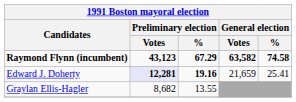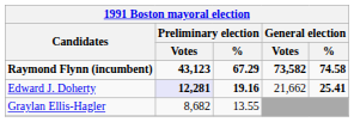 <table class=wikitable>
 <tr>
 <th colspan=5><a href='#'>1991 Boston mayoral election</a></th>
 </tr>
 <tr>
 <th colspan=1 rowspan=2><strong>Candidates</strong></th>
 <th colspan=2><strong>Preliminary election</strong></th>
 <th colspan=2><strong>General election</strong></th>
 </tr>
 <tr>
 <th>Votes</th>
 <th>%</th>
 <th>Votes</th>
 <th>%</th>
 </tr>
 <tr>
 <td><strong>Raymond Flynn (incumbent)</strong></td>
 <td align="right"><strong>43,123</strong></td>
 <td align="right"><strong>67.29</strong></td>
-<td align="right"><strong>63,582</strong></td>
+<td align="right"><strong>73,582</strong></td>
 <td align="right"><strong>74.58</strong></td>
 </tr>
 <tr>
 <td><a href='#'>Edward J. Doherty</a></td>
 <td align="right" style="background: lavender;"><strong>12,281</strong></td>
 <td align="right"><strong>19.16</strong></td>
-<td align="right">21,659</td>
-<td align="right">25.41</td>
+<td align="right">21,662</td>
+<td align="right"><strong>25.41</strong></td>
 </tr>
 <tr>
 <td><a href='#'>Graylan Ellis-Hagler</a></td>
 <td align="right">8,682</td>
 <td align="right">13.55</td>
 <td colspan=2 bgcolor= darkgray></td>
 </tr>
 <tr>
 </tr>
 </table>
